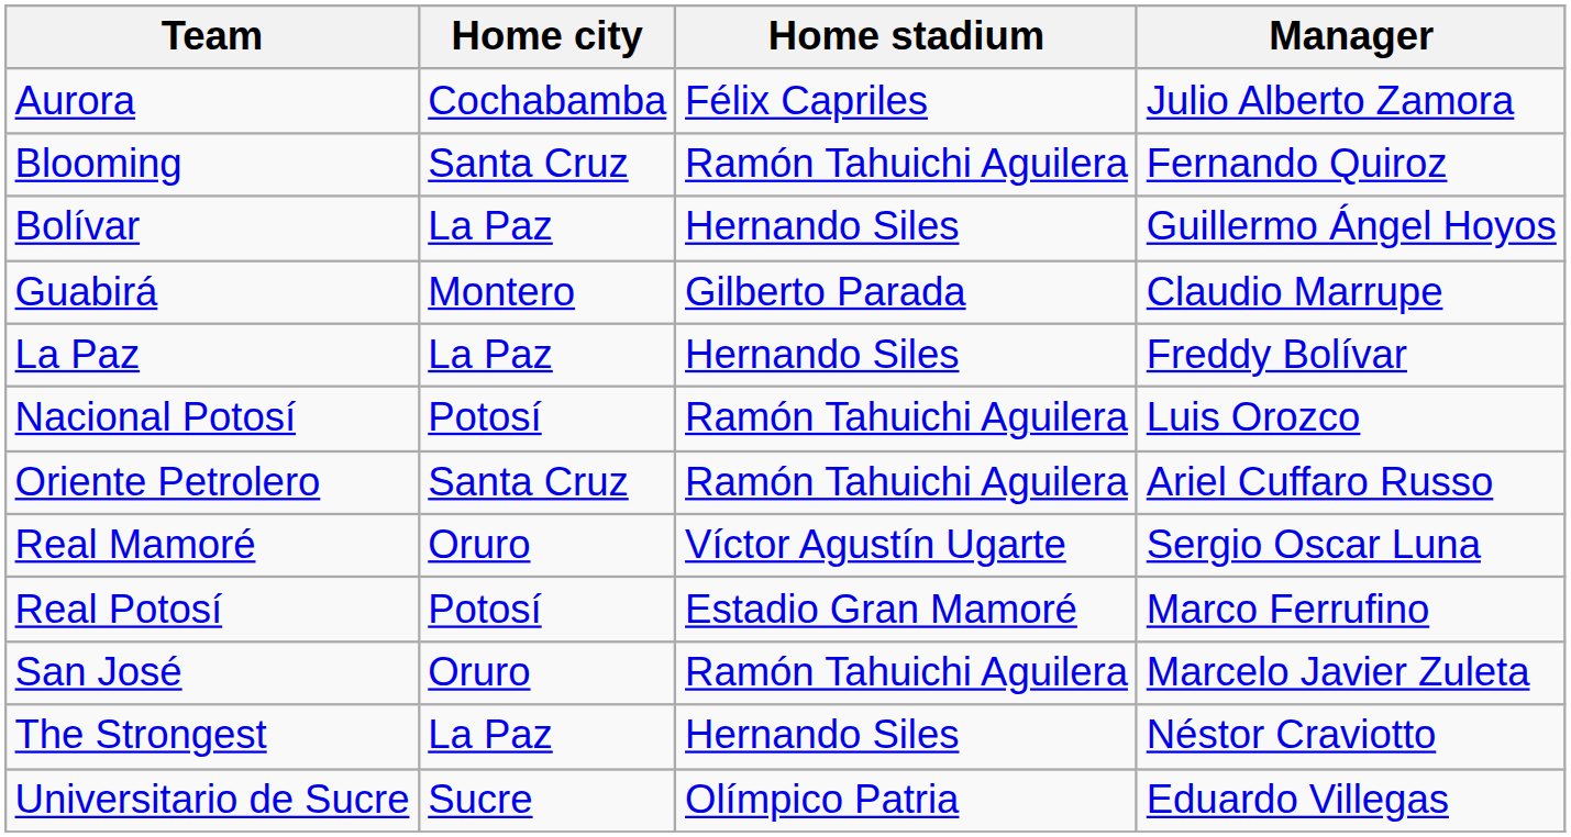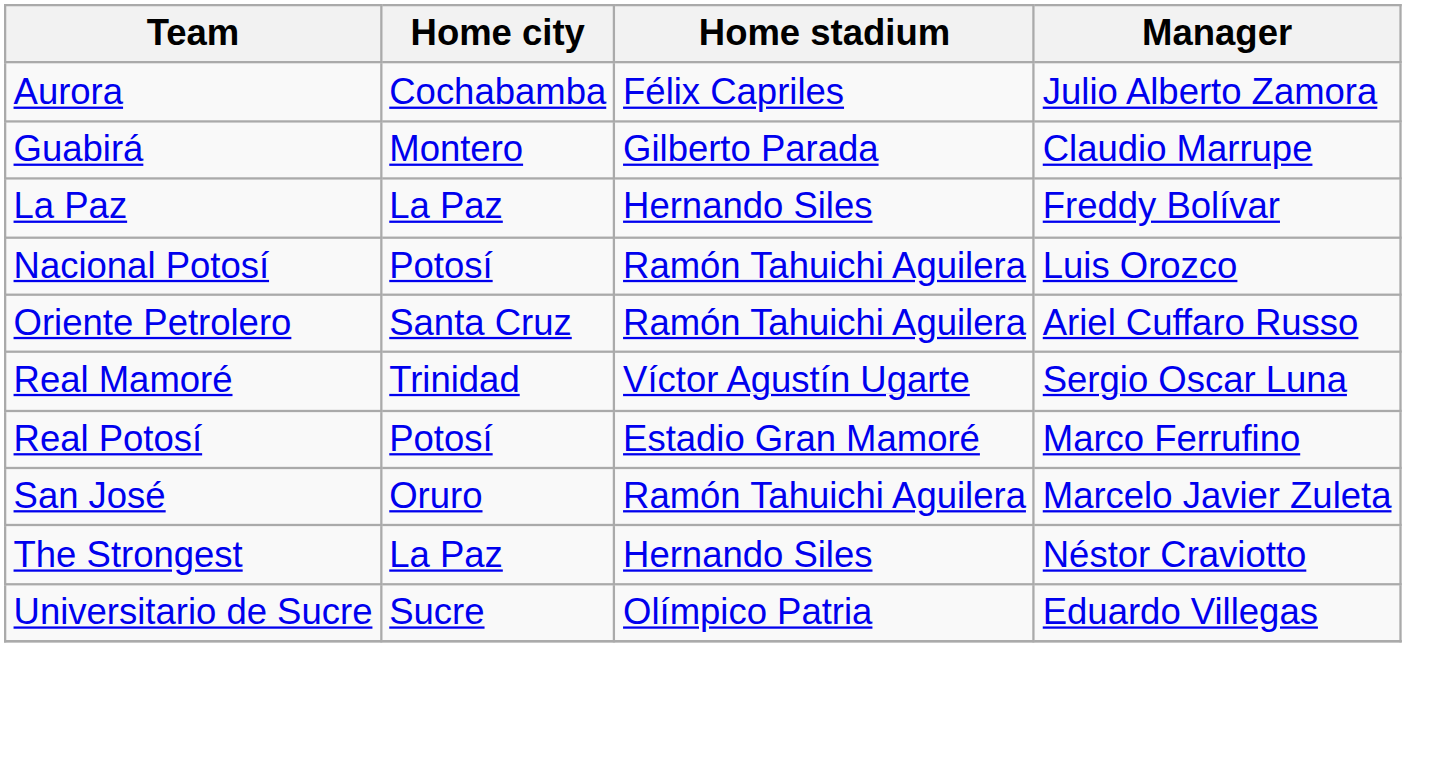 <table class="wikitable sortable">
 <tr>
 <th>Team</th>
 <th>Home city</th>
 <th>Home stadium</th>
 <th>Manager</th>
 </tr>
 <tr>
 <td><a href='#'>Aurora</a></td>
 <td><a href='#'>Cochabamba</a></td>
 <td><a href='#'>Félix Capriles</a></td>
 <td><a href='#'>Julio Alberto Zamora</a></td>
-</tr>
-<tr>
-<td><a href='#'>Blooming</a></td>
-<td><a href='#'>Santa Cruz</a></td>
-<td><a href='#'>Ramón Tahuichi Aguilera</a></td>
-<td><a href='#'>Fernando Quiroz</a></td>
-</tr>
-<tr>
-<td><a href='#'>Bolívar</a></td>
-<td><a href='#'>La Paz</a></td>
-<td><a href='#'>Hernando Siles</a></td>
-<td><a href='#'>Guillermo Ángel Hoyos</a></td>
 </tr>
 <tr>
 <td><a href='#'>Guabirá</a></td>
 <td><a href='#'>Montero</a></td>
 <td><a href='#'>Gilberto Parada</a></td>
 <td><a href='#'>Claudio Marrupe</a></td>
 </tr>
 <tr>
 <td><a href='#'>La Paz</a></td>
 <td><a href='#'>La Paz</a></td>
 <td><a href='#'>Hernando Siles</a></td>
 <td><a href='#'>Freddy Bolívar</a></td>
 </tr>
 <tr>
 <td><a href='#'>Nacional Potosí</a></td>
 <td><a href='#'>Potosí</a></td>
 <td><a href='#'>Ramón Tahuichi Aguilera</a></td>
 <td><a href='#'>Luis Orozco</a></td>
 </tr>
 <tr>
 <td><a href='#'>Oriente Petrolero</a></td>
 <td><a href='#'>Santa Cruz</a></td>
 <td><a href='#'>Ramón Tahuichi Aguilera</a></td>
 <td><a href='#'>Ariel Cuffaro Russo</a></td>
 </tr>
 <tr>
 <td><a href='#'>Real Mamoré</a></td>
-<td><a href='#'>Oruro</a></td>
+<td><a href='#'>Trinidad</a></td>
 <td><a href='#'>Víctor Agustín Ugarte</a></td>
 <td><a href='#'>Sergio Oscar Luna</a></td>
 </tr>
 <tr>
 <td><a href='#'>Real Potosí</a></td>
 <td><a href='#'>Potosí</a></td>
 <td><a href='#'>Estadio Gran Mamoré</a></td>
 <td><a href='#'>Marco Ferrufino</a></td>
 </tr>
 <tr>
 <td><a href='#'>San José</a></td>
 <td><a href='#'>Oruro</a></td>
 <td><a href='#'>Ramón Tahuichi Aguilera</a></td>
 <td><a href='#'>Marcelo Javier Zuleta</a></td>
 </tr>
 <tr>
 <td><a href='#'>The Strongest</a></td>
 <td><a href='#'>La Paz</a></td>
 <td><a href='#'>Hernando Siles</a></td>
 <td><a href='#'>Néstor Craviotto</a></td>
 </tr>
 <tr>
 <td><a href='#'>Universitario de Sucre</a></td>
 <td><a href='#'>Sucre</a></td>
 <td><a href='#'>Olímpico Patria</a></td>
 <td><a href='#'>Eduardo Villegas</a></td>
 </tr>
 <tr>
 </tr>
 </table>
